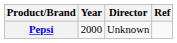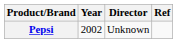 <table class="wikitable sortable plainrowheaders" style="text-align: center;">
 <tr>
 <th>Product/Brand</th>
 <th>Year</th>
 <th>Director</th>
 <th>Ref</th>
 </tr>
 <tr>
 <th scope="row"><a href='#'>Pepsi</a></th>
-<td>2000</td>
+<td>2002</td>
 <td>Unknown</td>
 <td></td>
 </tr>
 </table>
